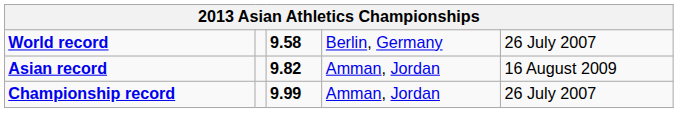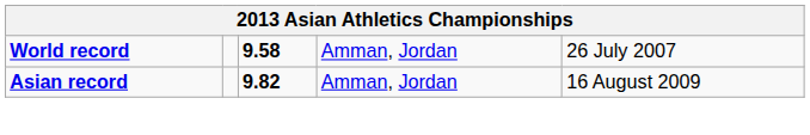 <table class="wikitable" width=75%>
 <tr>
 <th colspan="5">2013 Asian Athletics Championships</th>
 </tr>
 <tr>
 <td><strong><a href='#'>World record</a></strong></td>
 <td></td>
 <td><strong>9.58</strong></td>
-<td><a href='#'>Berlin</a>, <a href='#'>Germany</a></td>
+<td><a href='#'>Amman</a>, <a href='#'>Jordan</a></td>
 <td>26 July 2007</td>
 </tr>
 <tr>
 <td><strong><a href='#'>Asian record</a></strong></td>
 <td></td>
 <td><strong>9.82</strong></td>
 <td><a href='#'>Amman</a>, <a href='#'>Jordan</a></td>
 <td>16 August 2009</td>
 </tr>
-<tr>
-<td><strong><a href='#'>Championship record</a></strong></td>
-<td></td>
-<td><strong>9.99</strong></td>
-<td><a href='#'>Amman</a>, <a href='#'>Jordan</a></td>
-<td>26 July 2007</td>
-</tr>
 </table>
